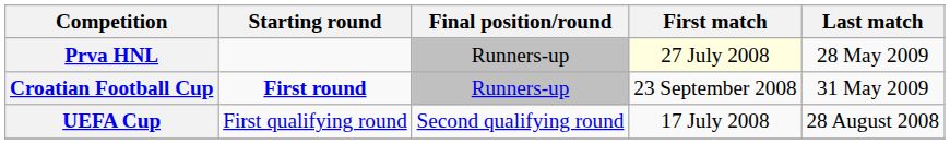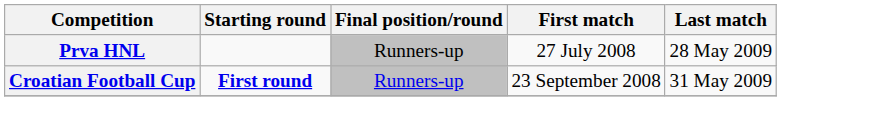 <table class="wikitable plainrowheaders" style="text-align:center;">
 <tr>
 <th scope=col>Competition</th>
 <th scope=col>Starting round</th>
 <th scope=col>Final position/round</th>
 <th scope=col>First match</th>
 <th scope=col>Last match</th>
 </tr>
 <tr>
 <th scope=row align=left><a href='#'>Prva HNL</a></th>
 <td></td>
 <td style="background: silver">Runners-up</td>
-<td style="background: lightyellow;">27 July 2008</td>
+<td>27 July 2008</td>
 <td>28 May 2009</td>
 </tr>
 <tr>
 <th scope=row align=left><a href='#'>Croatian Football Cup</a></th>
 <td><strong><a href='#'>First round</a></strong></td>
 <td style="background: silver"><a href='#'>Runners-up</a></td>
 <td>23 September 2008</td>
 <td>31 May 2009</td>
 </tr>
 <tr>
-<th scope=row align=left><a href='#'>UEFA Cup</a></th>
-<td><a href='#'>First qualifying round</a></td>
-<td><a href='#'>Second qualifying round</a></td>
-<td>17 July 2008</td>
-<td>28 August 2008</td>
-</tr>
-<tr>
 </tr>
 </table>
